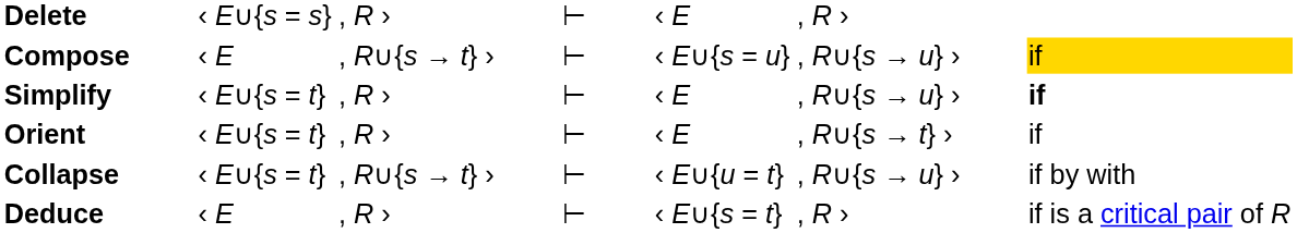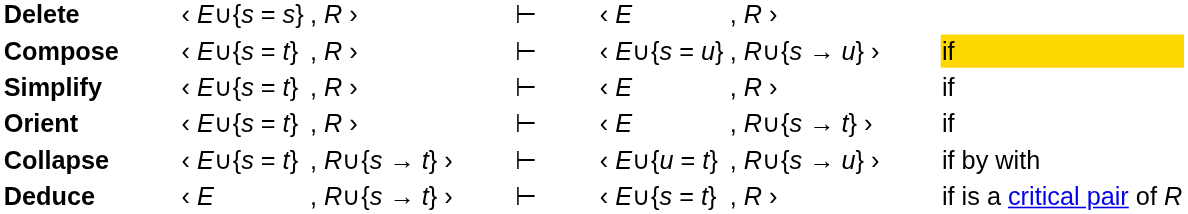 <table>
 <tr>
 <td><strong>Delete</strong></td>
 <td>‹ <em>E</em>∪{<em>s</em> = <em>s</em>}</td>
 <td>, <em>R</em> ›</td>
 <td>⊢</td>
 <td>‹ <em>E</em></td>
 <td>, <em>R</em> ›</td>
 </tr>
 <tr>
 <td><strong>Compose</strong>        </td>
-<td>‹ <em>E</em></td>
-<td>, <em>R</em>∪{<em>s</em> → <em>t</em>} ›        </td>
+<td>‹ <em>E</em>∪{<em>s</em> = <em>t</em>}</td>
+<td>, <em>R</em> ›</td>
 <td>⊢         </td>
 <td>‹ <em>E</em>∪{<em>s</em> = <em>u</em>}</td>
 <td>, <em>R</em>∪{<em>s</em> → <em>u</em>} ›        </td>
 <td style="background: gold;">if </td>
 </tr>
 <tr>
 <td><strong>Simplify</strong></td>
 <td>‹ <em>E</em>∪{<em>s</em> = <em>t</em>}</td>
 <td>, <em>R</em> ›</td>
 <td>⊢</td>
 <td>‹ <em>E</em></td>
-<td>, <em>R</em>∪{<em>s</em> → <em>u</em>} ›        </td>
-<td><strong>if </strong></td>
+<td>, <em>R</em> ›</td>
+<td>if </td>
 </tr>
 <tr>
 <td><strong>Orient</strong></td>
 <td>‹ <em>E</em>∪{<em>s</em> = <em>t</em>}</td>
 <td>, <em>R</em> ›</td>
 <td>⊢</td>
 <td>‹ <em>E</em></td>
 <td>, <em>R</em>∪{<em>s</em> → <em>t</em>}   ›</td>
 <td>if </td>
 </tr>
 <tr>
 <td><strong>Collapse</strong></td>
 <td>‹ <em>E</em>∪{<em>s</em> = <em>t</em>}</td>
 <td>, <em>R</em>∪{<em>s</em> → <em>t</em>} ›</td>
 <td>⊢</td>
 <td>‹ <em>E</em>∪{<em>u</em> = <em>t</em>}</td>
 <td>, <em>R</em>∪{<em>s</em> → <em>u</em>} ›        </td>
 <td>if  by  with </td>
 </tr>
 <tr>
 <td><strong>Deduce</strong></td>
 <td>‹ <em>E</em></td>
-<td>, <em>R</em> ›</td>
+<td>, <em>R</em>∪{<em>s</em> → <em>t</em>} ›        </td>
 <td>⊢</td>
 <td>‹ <em>E</em>∪{<em>s</em> = <em>t</em>}</td>
 <td>, <em>R</em> ›</td>
 <td>if  is a <a href='#'>critical pair</a> of <em>R</em></td>
 </tr>
 </table>
